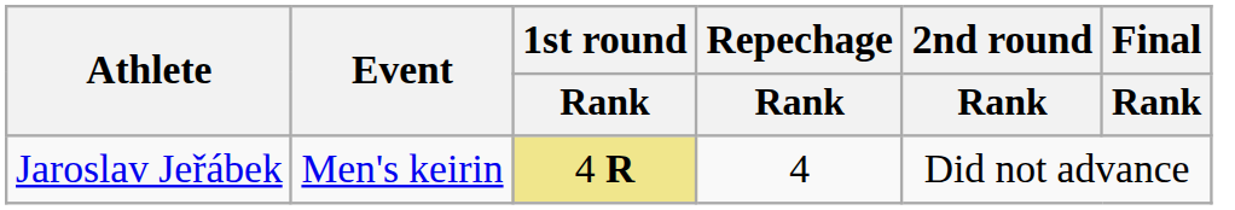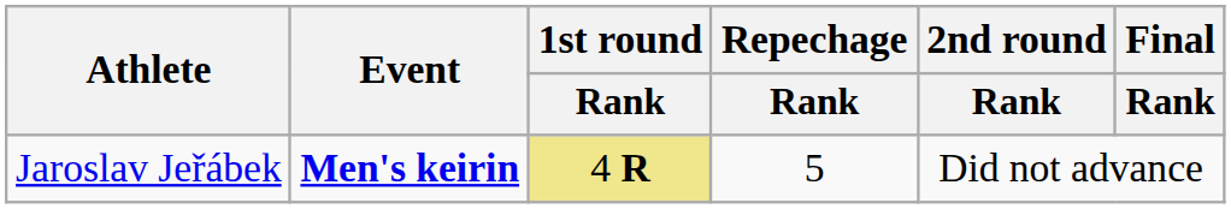 <table class=wikitable style="font-size:90%">
 <tr>
 <th rowspan="2">Athlete</th>
 <th rowspan="2">Event</th>
 <th>1st round</th>
 <th>Repechage</th>
 <th>2nd round</th>
 <th>Final</th>
 </tr>
 <tr style="font-size:95%">
 <th>Rank</th>
 <th>Rank</th>
 <th>Rank</th>
 <th>Rank</th>
 </tr>
 <tr align=center>
 <td align=left><a href='#'>Jaroslav Jeřábek</a></td>
-<td align=left><a href='#'>Men's keirin</a></td>
+<td align=left><strong><a href='#'>Men's keirin</a></strong></td>
 <td style="background: khaki;">4 <strong>R</strong></td>
-<td>4</td>
+<td>5</td>
 <td colspan=2>Did not advance</td>
 </tr>
 </table>
